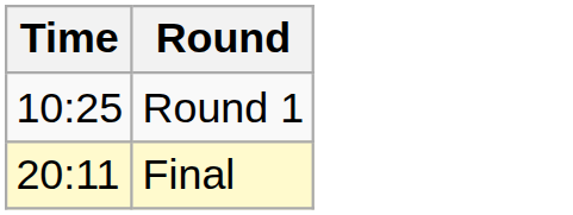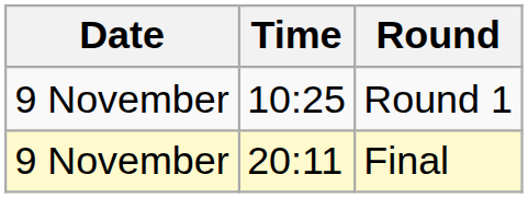 <table class="wikitable">
 <tr>
+<th>Date</th>
 <th>Time</th>
 <th>Round</th>
 </tr>
 <tr>
+<td>9 November</td>
 <td>10:25</td>
 <td>Round 1</td>
 </tr>
 <tr bgcolor="lemonchiffon">
+<td>9 November</td>
 <td>20:11</td>
 <td>Final</td>
 </tr>
 </table>
